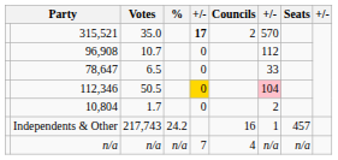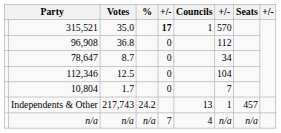 <table class="wikitable" style="text-align:right;">
 <tr>
 <th colspan=2>Party</th>
 <th scope="col">Votes</th>
 <th scope="col">%</th>
 <th scope="col">+/-</th>
 <th scope="col">Councils</th>
 <th scope="col">+/-</th>
 <th scope="col">Seats</th>
 <th scope="col">+/-</th>
 </tr>
 <tr>
 <td></td>
 <td>315,521</td>
 <td>35.0</td>
 <td></td>
 <td><strong>17</strong></td>
-<td>2</td>
+<td>1</td>
 <td>570</td>
 <td></td>
 </tr>
 <tr>
 <td></td>
 <td>96,908</td>
-<td>10.7</td>
+<td>36.8</td>
 <td></td>
 <td>0</td>
 <td></td>
 <td>112</td>
 <td></td>
 </tr>
 <tr>
 <td></td>
 <td>78,647</td>
-<td>6.5</td>
+<td>8.7</td>
 <td></td>
 <td>0</td>
 <td></td>
-<td>33</td>
+<td>34</td>
 <td></td>
 </tr>
 <tr>
 <td></td>
 <td>112,346</td>
-<td>50.5</td>
+<td>12.5</td>
 <td></td>
-<td style="background: gold;">0</td>
+<td>0</td>
 <td></td>
-<td style="background: pink;">104</td>
+<td>104</td>
 <td></td>
 </tr>
 <tr>
 <td></td>
 <td>10,804</td>
 <td>1.7</td>
 <td></td>
 <td>0</td>
 <td></td>
-<td>2</td>
+<td>7</td>
 <td></td>
 </tr>
 <tr>
 <td></td>
 <td>Independents & Other</td>
 <td>217,743</td>
 <td>24.2</td>
 <td></td>
-<td>16</td>
+<td>13</td>
 <td>1</td>
 <td>457</td>
 <td></td>
 </tr>
 <tr>
 <td></td>
 <td><em>n/a</em></td>
 <td><em>n/a</em></td>
 <td><em>n/a</em></td>
 <td>7</td>
 <td>4</td>
 <td><em>n/a</em></td>
 <td><em>n/a</em></td>
 </tr>
 </table>
